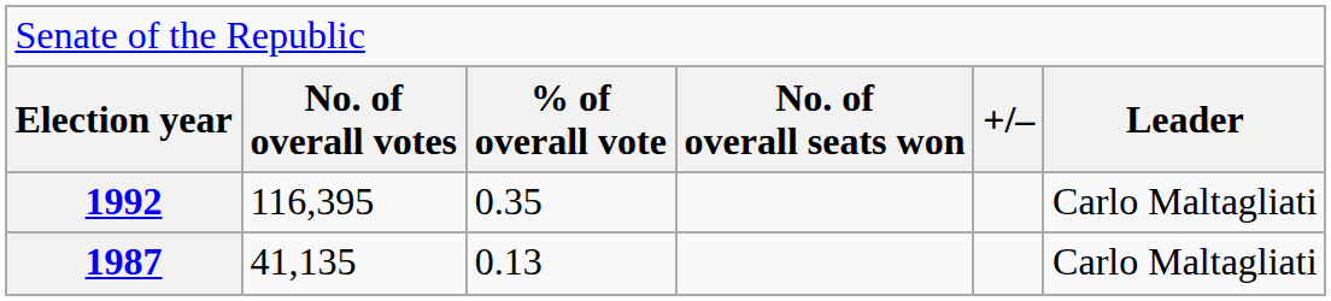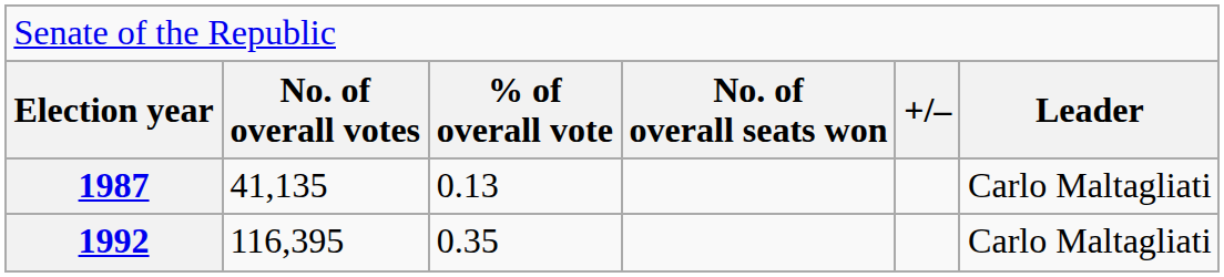 <table class=wikitable>
 <tr>
 <td colspan=6><a href='#'>Senate of the Republic</a></td>
 </tr>
 <tr>
 <th>Election year</th>
 <th>No. of<br>overall votes</th>
 <th>% of<br>overall vote</th>
 <th>No. of<br>overall seats won</th>
 <th>+/–</th>
 <th>Leader</th>
 </tr>
 <tr>
+<th><a href='#'>1987</a></th>
+<td>41,135</td>
+<td>0.13</td>
+<td></td>
+<td></td>
+<td>Carlo Maltagliati</td>
+</tr>
+<tr>
 <th><a href='#'>1992</a></th>
 <td>116,395</td>
 <td>0.35</td>
 <td></td>
 <td></td>
 <td>Carlo Maltagliati</td>
 </tr>
-<tr>
-<th><a href='#'>1987</a></th>
-<td>41,135</td>
-<td>0.13</td>
-<td></td>
-<td></td>
-<td>Carlo Maltagliati</td>
-</tr>
 </table>
